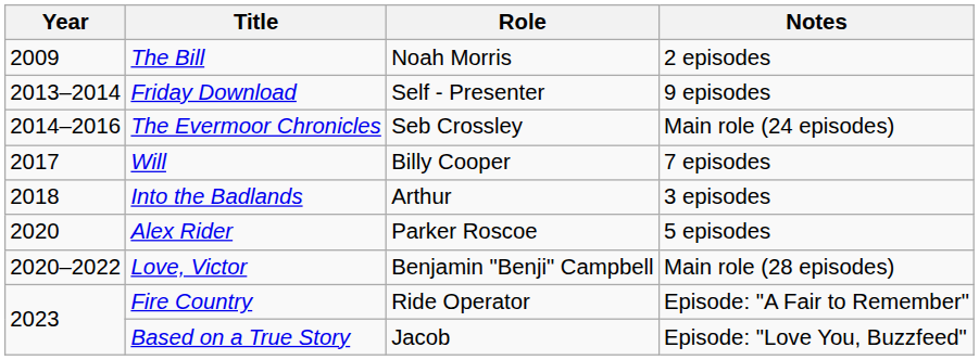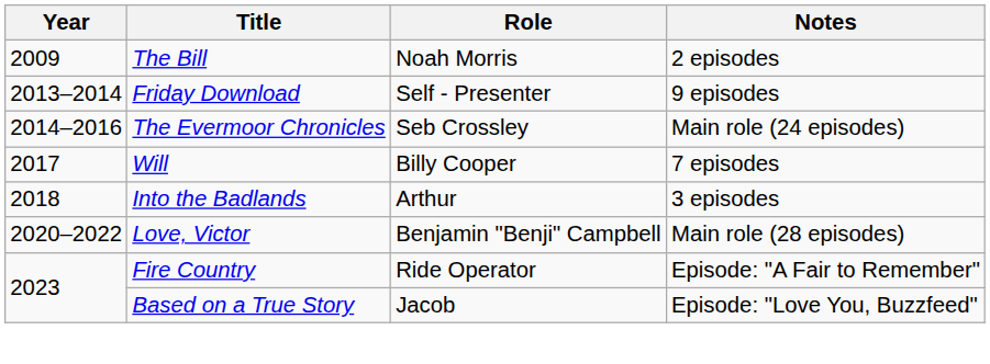 <table class="wikitable sortable">
 <tr>
 <th>Year</th>
 <th>Title</th>
 <th>Role</th>
 <th class="unsortable">Notes</th>
 </tr>
 <tr>
 <td>2009</td>
 <td><em><a href='#'>The Bill</a></em></td>
 <td>Noah Morris</td>
 <td>2 episodes</td>
 </tr>
 <tr>
 <td>2013–2014</td>
 <td><em><a href='#'>Friday Download</a></em></td>
 <td>Self - Presenter</td>
 <td>9 episodes</td>
 </tr>
 <tr>
 <td>2014–2016</td>
 <td><em><a href='#'>The Evermoor Chronicles</a></em></td>
 <td>Seb Crossley</td>
 <td>Main role (24 episodes)</td>
 </tr>
 <tr>
 <td>2017</td>
 <td><em><a href='#'>Will</a></em></td>
 <td>Billy Cooper</td>
 <td>7 episodes</td>
 </tr>
 <tr>
 <td>2018</td>
 <td><em><a href='#'>Into the Badlands</a></em></td>
 <td>Arthur</td>
 <td>3 episodes</td>
 </tr>
 <tr>
-<td>2020</td>
-<td><em><a href='#'>Alex Rider</a></em></td>
-<td>Parker Roscoe</td>
-<td>5 episodes</td>
-</tr>
-<tr>
 <td>2020–2022</td>
 <td><em><a href='#'>Love, Victor</a></em></td>
 <td>Benjamin "Benji" Campbell</td>
 <td>Main role (28 episodes)</td>
 </tr>
 <tr>
 <td rowspan="2">2023</td>
 <td><em><a href='#'>Fire Country</a></em></td>
 <td>Ride Operator</td>
 <td>Episode: "A Fair to Remember"</td>
 </tr>
 <tr>
 <td><em><a href='#'>Based on a True Story</a></em></td>
 <td>Jacob</td>
 <td>Episode: "Love You, Buzzfeed"</td>
 </tr>
 </table>
